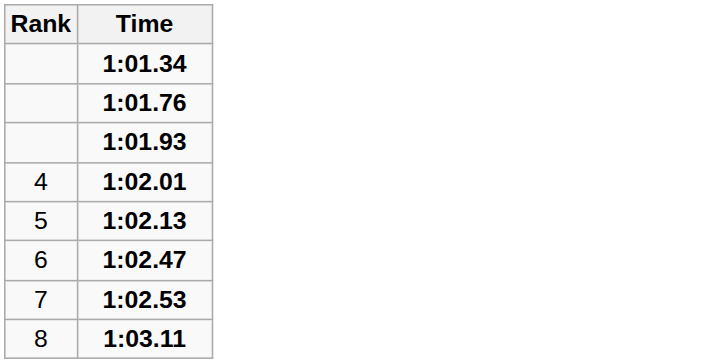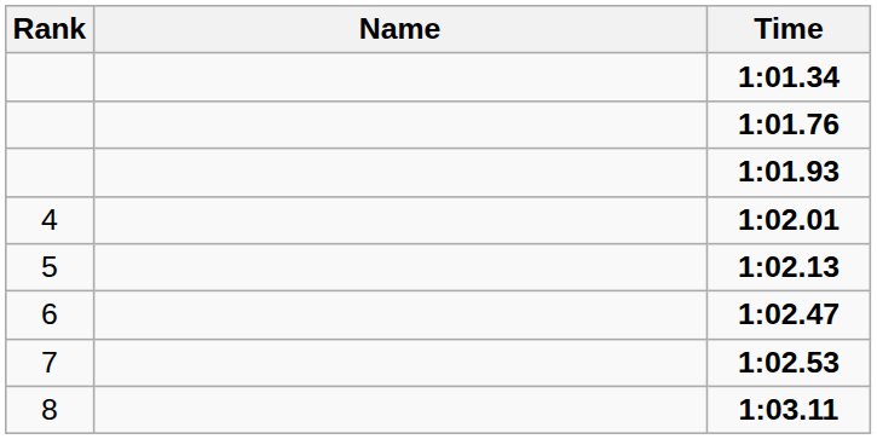 <table class="wikitable">
 <tr>
 <th>Rank</th>
+<th align="center" style="width: 20em">Name</th>
 <th align="center" style="width: 5em">Time</th>
 </tr>
 <tr>
 <td align="center"></td>
+<td></td>
 <td align="center"><strong>1:01.34</strong></td>
 </tr>
 <tr>
 <td align="center"></td>
+<td></td>
 <td align="center"><strong>1:01.76</strong></td>
 </tr>
 <tr>
 <td align="center"></td>
+<td></td>
 <td align="center"><strong>1:01.93</strong></td>
 </tr>
 <tr>
 <td align="center">4</td>
+<td></td>
 <td align="center"><strong>1:02.01</strong></td>
 </tr>
 <tr>
 <td align="center">5</td>
+<td></td>
 <td align="center"><strong>1:02.13</strong></td>
 </tr>
 <tr>
 <td align="center">6</td>
+<td></td>
 <td align="center"><strong>1:02.47</strong></td>
 </tr>
 <tr>
 <td align="center">7</td>
+<td></td>
 <td align="center"><strong>1:02.53</strong></td>
 </tr>
 <tr>
 <td align="center">8</td>
+<td></td>
 <td align="center"><strong>1:03.11</strong></td>
 </tr>
 </table>
